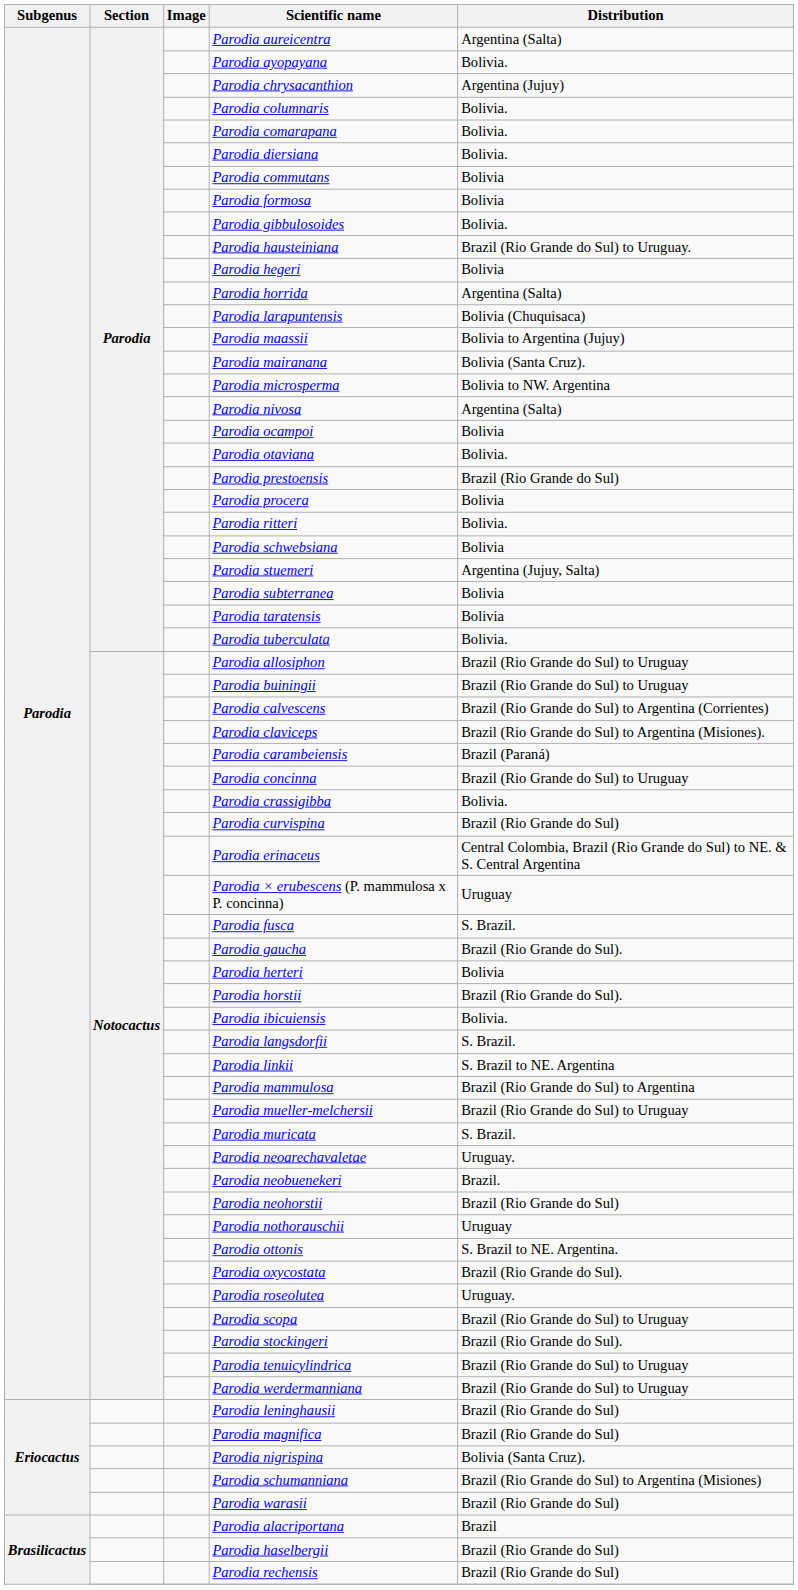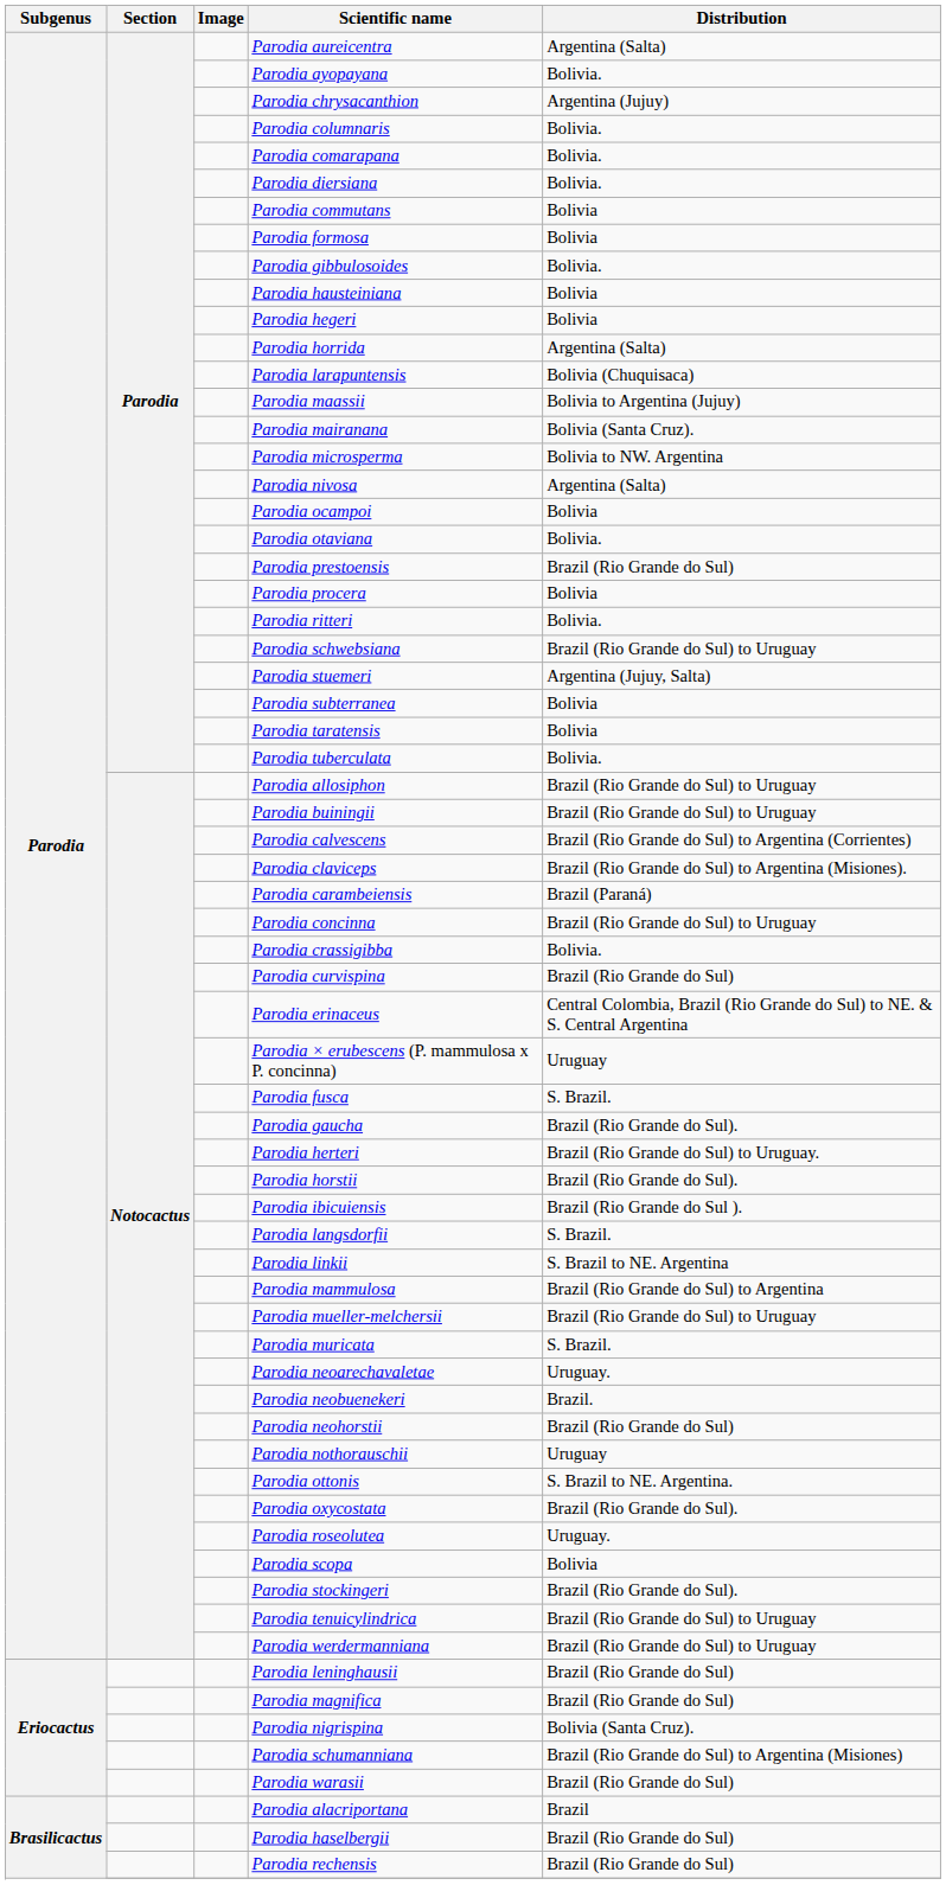 <table class="wikitable sortable">
 <tr>
 <th>Subgenus</th>
 <th>Section</th>
 <th>Image</th>
 <th>Scientific name</th>
 <th>Distribution</th>
 </tr>
 <tr>
 <th rowspan="58" style="text-align:center;"><em>Parodia</em></th>
 <th rowspan="27" style="text-align:center;"><em>Parodia</em></th>
 <td></td>
 <td><em><a href='#'>Parodia aureicentra</a></em> </td>
 <td>Argentina (Salta)</td>
 </tr>
 <tr>
 <td></td>
 <td><em><a href='#'>Parodia ayopayana</a></em> </td>
 <td>Bolivia.</td>
 </tr>
 <tr>
 <td></td>
 <td><em><a href='#'>Parodia chrysacanthion</a></em> </td>
 <td>Argentina (Jujuy)</td>
 </tr>
 <tr>
 <td></td>
 <td><em><a href='#'>Parodia columnaris</a></em> </td>
 <td>Bolivia.</td>
 </tr>
 <tr>
 <td></td>
 <td><em><a href='#'>Parodia comarapana</a></em> </td>
 <td>Bolivia.</td>
 </tr>
 <tr>
 <td></td>
 <td><em><a href='#'>Parodia diersiana</a></em> </td>
 <td>Bolivia.</td>
 </tr>
 <tr>
 <td></td>
 <td><em><a href='#'>Parodia commutans</a></em> </td>
 <td>Bolivia</td>
 </tr>
 <tr>
 <td></td>
 <td><em><a href='#'>Parodia formosa</a></em> </td>
 <td>Bolivia</td>
 </tr>
 <tr>
 <td></td>
 <td><em><a href='#'>Parodia gibbulosoides</a></em> </td>
 <td>Bolivia.</td>
 </tr>
 <tr>
 <td></td>
 <td><em><a href='#'>Parodia hausteiniana</a></em> </td>
-<td>Brazil (Rio Grande do Sul) to Uruguay.</td>
+<td>Bolivia</td>
 </tr>
 <tr>
 <td></td>
 <td><em><a href='#'>Parodia hegeri</a></em> </td>
 <td>Bolivia</td>
 </tr>
 <tr>
 <td></td>
 <td><em><a href='#'>Parodia horrida</a></em> </td>
 <td>Argentina (Salta)</td>
 </tr>
 <tr>
 <td></td>
 <td><em><a href='#'>Parodia larapuntensis</a></em> </td>
 <td>Bolivia (Chuquisaca)</td>
 </tr>
 <tr>
 <td></td>
 <td><em><a href='#'>Parodia maassii</a></em> </td>
 <td>Bolivia to Argentina (Jujuy)</td>
 </tr>
 <tr>
 <td></td>
 <td><em><a href='#'>Parodia mairanana</a></em> </td>
 <td>Bolivia (Santa Cruz).</td>
 </tr>
 <tr>
 <td></td>
 <td><em><a href='#'>Parodia microsperma</a></em> </td>
 <td>Bolivia to NW. Argentina</td>
 </tr>
 <tr>
 <td></td>
 <td><em><a href='#'>Parodia nivosa</a></em> </td>
 <td>Argentina (Salta)</td>
 </tr>
 <tr>
 <td></td>
 <td><em><a href='#'>Parodia ocampoi</a></em> </td>
 <td>Bolivia</td>
 </tr>
 <tr>
 <td></td>
 <td><em><a href='#'>Parodia otaviana</a></em> </td>
 <td>Bolivia.</td>
 </tr>
 <tr>
 <td></td>
 <td><em><a href='#'>Parodia prestoensis</a></em> </td>
 <td>Brazil (Rio Grande do Sul)</td>
 </tr>
 <tr>
 <td></td>
 <td><em><a href='#'>Parodia procera</a></em> </td>
 <td>Bolivia</td>
 </tr>
 <tr>
 <td></td>
 <td><em><a href='#'>Parodia ritteri</a></em> </td>
 <td>Bolivia.</td>
 </tr>
 <tr>
 <td></td>
 <td><em><a href='#'>Parodia schwebsiana</a></em> </td>
-<td>Bolivia</td>
+<td>Brazil (Rio Grande do Sul) to Uruguay</td>
 </tr>
 <tr>
 <td></td>
 <td><em><a href='#'>Parodia stuemeri</a></em> </td>
 <td>Argentina (Jujuy, Salta)</td>
 </tr>
 <tr>
 <td></td>
 <td><em><a href='#'>Parodia subterranea</a></em> </td>
 <td>Bolivia</td>
 </tr>
 <tr>
 <td></td>
 <td><em><a href='#'>Parodia taratensis</a></em> </td>
 <td>Bolivia</td>
 </tr>
 <tr>
 <td></td>
 <td><em><a href='#'>Parodia tuberculata</a></em> </td>
 <td>Bolivia.</td>
 </tr>
 <tr>
 <th rowspan="31" style="text-align:center;"><em>Notocactus</em></th>
 <td></td>
 <td><em><a href='#'>Parodia allosiphon</a></em> </td>
 <td>Brazil (Rio Grande do Sul) to Uruguay</td>
 </tr>
 <tr>
 <td></td>
 <td><em><a href='#'>Parodia buiningii</a></em> </td>
 <td>Brazil (Rio Grande do Sul) to Uruguay</td>
 </tr>
 <tr>
 <td></td>
 <td><em><a href='#'>Parodia calvescens</a></em> </td>
 <td>Brazil (Rio Grande do Sul) to Argentina (Corrientes)</td>
 </tr>
 <tr>
 <td></td>
 <td><em><a href='#'>Parodia claviceps</a></em> </td>
 <td>Brazil (Rio Grande do Sul) to Argentina (Misiones).</td>
 </tr>
 <tr>
 <td></td>
 <td><em><a href='#'>Parodia carambeiensis</a></em> </td>
 <td>Brazil (Paraná)</td>
 </tr>
 <tr>
 <td></td>
 <td><em><a href='#'>Parodia concinna</a></em> </td>
 <td>Brazil (Rio Grande do Sul) to Uruguay</td>
 </tr>
 <tr>
 <td></td>
 <td><em><a href='#'>Parodia crassigibba</a></em> </td>
 <td>Bolivia.</td>
 </tr>
 <tr>
 <td></td>
 <td><em><a href='#'>Parodia curvispina</a></em> </td>
 <td>Brazil (Rio Grande do Sul)</td>
 </tr>
 <tr>
 <td></td>
 <td><em><a href='#'>Parodia erinaceus</a></em> </td>
 <td>Central Colombia, Brazil (Rio Grande do Sul) to NE. & S. Central Argentina</td>
 </tr>
 <tr>
 <td></td>
 <td><em><a href='#'>Parodia × erubescens</a></em>  (P. mammulosa x P. concinna)</td>
 <td>Uruguay</td>
 </tr>
 <tr>
 <td></td>
 <td><em><a href='#'>Parodia fusca</a></em> </td>
 <td>S. Brazil.</td>
 </tr>
 <tr>
 <td></td>
 <td><em><a href='#'>Parodia gaucha</a></em> </td>
 <td>Brazil (Rio Grande do Sul).</td>
 </tr>
 <tr>
 <td></td>
 <td><em><a href='#'>Parodia herteri</a></em> </td>
-<td>Bolivia</td>
+<td>Brazil (Rio Grande do Sul) to Uruguay.</td>
 </tr>
 <tr>
 <td></td>
 <td><em><a href='#'>Parodia horstii</a></em> </td>
 <td>Brazil (Rio Grande do Sul).</td>
 </tr>
 <tr>
 <td></td>
 <td><em><a href='#'>Parodia ibicuiensis</a></em> </td>
-<td>Bolivia.</td>
+<td>Brazil (Rio Grande do Sul ).</td>
 </tr>
 <tr>
 <td></td>
 <td><em><a href='#'>Parodia langsdorfii</a></em> </td>
 <td>S. Brazil.</td>
 </tr>
 <tr>
 <td></td>
 <td><em><a href='#'>Parodia linkii</a></em> </td>
 <td>S. Brazil to NE. Argentina</td>
 </tr>
 <tr>
 <td></td>
 <td><em><a href='#'>Parodia mammulosa</a></em> </td>
 <td>Brazil (Rio Grande do Sul) to Argentina</td>
 </tr>
 <tr>
 <td></td>
 <td><em><a href='#'>Parodia mueller-melchersii</a></em> </td>
 <td>Brazil (Rio Grande do Sul) to Uruguay</td>
 </tr>
 <tr>
 <td></td>
 <td><em><a href='#'>Parodia muricata</a></em> </td>
 <td>S. Brazil.</td>
 </tr>
 <tr>
 <td></td>
 <td><em><a href='#'>Parodia neoarechavaletae</a></em> </td>
 <td>Uruguay.</td>
 </tr>
 <tr>
 <td></td>
 <td><em><a href='#'>Parodia neobuenekeri</a></em> </td>
 <td>Brazil.</td>
 </tr>
 <tr>
 <td></td>
 <td><em><a href='#'>Parodia neohorstii</a></em> </td>
 <td>Brazil (Rio Grande do Sul)</td>
 </tr>
 <tr>
 <td></td>
 <td><em><a href='#'>Parodia nothorauschii</a></em> </td>
 <td>Uruguay</td>
 </tr>
 <tr>
 <td></td>
 <td><em><a href='#'>Parodia ottonis</a></em> </td>
 <td>S. Brazil to NE. Argentina.</td>
 </tr>
 <tr>
 <td></td>
 <td><em><a href='#'>Parodia oxycostata</a></em> </td>
 <td>Brazil (Rio Grande do Sul).</td>
 </tr>
 <tr>
 <td></td>
 <td><em><a href='#'>Parodia roseolutea</a></em> </td>
 <td>Uruguay.</td>
 </tr>
 <tr>
 <td></td>
 <td><em><a href='#'>Parodia scopa</a></em> </td>
-<td>Brazil (Rio Grande do Sul) to Uruguay</td>
+<td>Bolivia</td>
 </tr>
 <tr>
 <td></td>
 <td><em><a href='#'>Parodia stockingeri</a></em> </td>
 <td>Brazil (Rio Grande do Sul).</td>
 </tr>
 <tr>
 <td></td>
 <td><em><a href='#'>Parodia tenuicylindrica</a></em> </td>
 <td>Brazil (Rio Grande do Sul) to Uruguay</td>
 </tr>
 <tr>
 <td></td>
 <td><em><a href='#'>Parodia werdermanniana</a></em> </td>
 <td>Brazil (Rio Grande do Sul) to Uruguay</td>
 </tr>
 <tr>
 <th rowspan="5" style="text-align:center;"><em>Eriocactus</em> </th>
 <td></td>
 <td></td>
 <td><em><a href='#'>Parodia leninghausii</a></em> </td>
 <td>Brazil (Rio Grande do Sul)</td>
 </tr>
 <tr>
 <td></td>
 <td></td>
 <td><em><a href='#'>Parodia magnifica</a></em> </td>
 <td>Brazil (Rio Grande do Sul)</td>
 </tr>
 <tr>
 <td></td>
 <td></td>
 <td><em><a href='#'>Parodia nigrispina</a></em> </td>
 <td>Bolivia (Santa Cruz).</td>
 </tr>
 <tr>
 <td></td>
 <td></td>
 <td><em><a href='#'>Parodia schumanniana</a></em> </td>
 <td>Brazil (Rio Grande do Sul) to Argentina (Misiones)</td>
 </tr>
 <tr>
 <td></td>
 <td></td>
 <td><em><a href='#'>Parodia warasii</a></em> </td>
 <td>Brazil (Rio Grande do Sul)</td>
 </tr>
 <tr>
 <th rowspan="5" style="text-align:center;"><em>Brasilicactus</em> </th>
 <td></td>
 <td></td>
 <td><em><a href='#'>Parodia alacriportana</a></em> </td>
 <td>Brazil</td>
 </tr>
 <tr>
 <td></td>
 <td></td>
 <td><em><a href='#'>Parodia haselbergii</a></em> </td>
 <td>Brazil (Rio Grande do Sul)</td>
 </tr>
 <tr>
 <td></td>
 <td></td>
 <td><em><a href='#'>Parodia rechensis</a></em> </td>
 <td>Brazil (Rio Grande do Sul)</td>
 </tr>
 <tr>
 </tr>
 </table>
